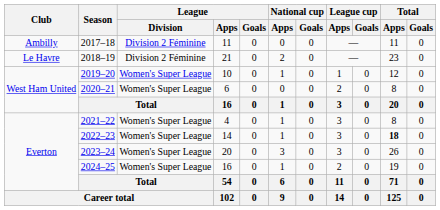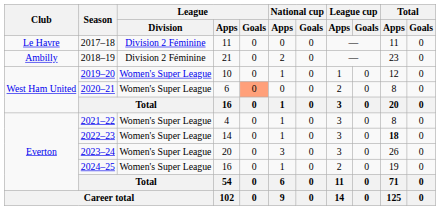 <table class="wikitable" style="text-align:center">
 <tr>
 <th rowspan="2">Club</th>
 <th rowspan="2">Season</th>
 <th colspan="3">League</th>
 <th colspan="2">National cup</th>
 <th colspan="2">League cup</th>
 <th colspan="2">Total</th>
 </tr>
 <tr>
 <th>Division</th>
 <th>Apps</th>
 <th>Goals</th>
 <th>Apps</th>
 <th>Goals</th>
 <th>Apps</th>
 <th>Goals</th>
 <th>Apps</th>
 <th>Goals</th>
 </tr>
 <tr>
-<td><a href='#'>Ambilly</a></td>
+<td><a href='#'>Le Havre</a></td>
 <td>2017–18</td>
 <td><a href='#'>Division 2 Féminine</a></td>
 <td>11</td>
 <td>0</td>
 <td>0</td>
 <td>0</td>
 <td colspan="2">—</td>
 <td>11</td>
 <td>0</td>
 </tr>
 <tr>
-<td><a href='#'>Le Havre</a></td>
+<td><a href='#'>Ambilly</a></td>
 <td>2018–19</td>
 <td>Division 2 Féminine</td>
 <td>21</td>
 <td>0</td>
 <td>2</td>
 <td>0</td>
 <td colspan="2">—</td>
 <td>23</td>
 <td>0</td>
 </tr>
 <tr>
 <td rowspan="3"><a href='#'>West Ham United</a></td>
 <td><a href='#'>2019–20</a></td>
 <td><a href='#'>Women's Super League</a></td>
 <td>10</td>
 <td>0</td>
 <td>1</td>
 <td>0</td>
 <td>1</td>
 <td>0</td>
 <td>12</td>
 <td>0</td>
 </tr>
 <tr>
 <td><a href='#'>2020–21</a></td>
 <td>Women's Super League</td>
 <td>6</td>
-<td>0</td>
+<td style="background: lightsalmon;">0</td>
 <td>0</td>
 <td>0</td>
 <td>2</td>
 <td>0</td>
 <td>8</td>
 <td>0</td>
 </tr>
 <tr>
 <th colspan="2">Total</th>
 <th>16</th>
 <th>0</th>
 <th>1</th>
 <th>0</th>
 <th>3</th>
 <th>0</th>
 <th>20</th>
 <th>0</th>
 </tr>
 <tr>
 <td rowspan="5"><a href='#'>Everton</a></td>
 <td><a href='#'>2021–22</a></td>
 <td>Women's Super League</td>
 <td>4</td>
 <td>0</td>
 <td>1</td>
 <td>0</td>
 <td>3</td>
 <td>0</td>
 <td>8</td>
 <td>0</td>
 </tr>
 <tr>
 <td><a href='#'>2022–23</a></td>
 <td>Women's Super League</td>
 <td>14</td>
 <td>0</td>
 <td>1</td>
 <td>0</td>
 <td>3</td>
 <td>0</td>
 <td><strong>18</strong></td>
 <td>0</td>
 </tr>
 <tr>
 <td><a href='#'>2023–24</a></td>
 <td>Women's Super League</td>
 <td>20</td>
 <td>0</td>
 <td>3</td>
 <td>0</td>
 <td>3</td>
 <td>0</td>
 <td>26</td>
 <td>0</td>
 </tr>
 <tr>
 <td><a href='#'>2024–25</a></td>
 <td>Women's Super League</td>
 <td>16</td>
 <td>0</td>
 <td>1</td>
 <td>0</td>
 <td>2</td>
 <td>0</td>
 <td>19</td>
 <td>0</td>
 </tr>
 <tr>
 <th colspan="2">Total</th>
 <th>54</th>
 <th>0</th>
 <th>6</th>
 <th>0</th>
 <th>11</th>
 <th>0</th>
 <th>71</th>
 <th>0</th>
 </tr>
 <tr>
 <th colspan="3">Career total</th>
 <th>102</th>
 <th>0</th>
 <th>9</th>
 <th>0</th>
 <th>14</th>
 <th>0</th>
 <th>125</th>
 <th>0</th>
 </tr>
 </table>
